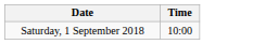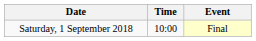 <table class = "wikitable" style="text-align:center;">
 <tr>
 <th width=220>Date</th>
 <th width=50>Time</th>
+<th width=100>Event</th>
 </tr>
 <tr>
 <td>Saturday, 1 September 2018</td>
 <td>10:00</td>
+<td bgcolor=ffffcc>Final</td>
 </tr>
 </table>
